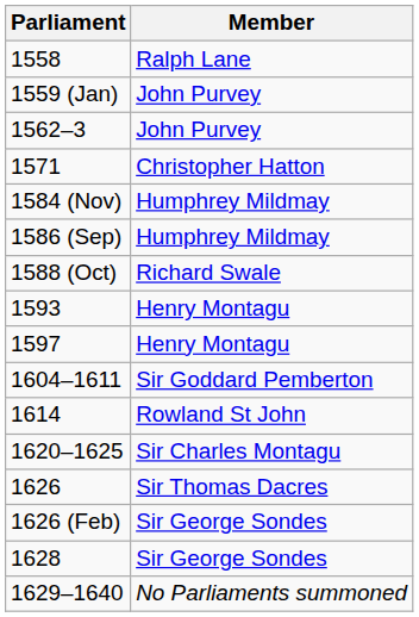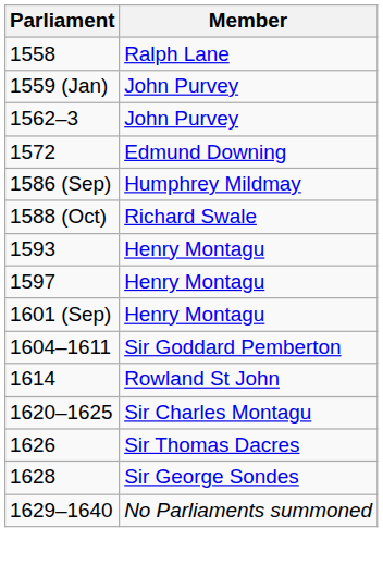 <table class="wikitable">
 <tr>
 <th>Parliament</th>
 <th>Member</th>
 </tr>
 <tr>
 <td>1558</td>
 <td><a href='#'>Ralph Lane</a></td>
 </tr>
 <tr>
 <td>1559 (Jan)</td>
 <td><a href='#'>John Purvey</a></td>
 </tr>
 <tr>
 <td>1562–3</td>
 <td><a href='#'>John Purvey</a></td>
 </tr>
 <tr>
-<td>1571</td>
-<td><a href='#'>Christopher Hatton</a></td>
-</tr>
-<tr>
-<td>1584 (Nov)</td>
-<td><a href='#'>Humphrey Mildmay</a></td>
+<td>1572</td>
+<td><a href='#'>Edmund Downing</a></td>
 </tr>
 <tr>
 <td>1586 (Sep)</td>
 <td><a href='#'>Humphrey Mildmay</a></td>
 </tr>
 <tr>
 <td>1588 (Oct)</td>
 <td><a href='#'>Richard Swale</a></td>
 </tr>
 <tr>
 <td>1593</td>
 <td><a href='#'>Henry Montagu</a></td>
 </tr>
 <tr>
 <td>1597</td>
+<td><a href='#'>Henry Montagu</a></td>
+</tr>
+<tr>
+<td>1601 (Sep)</td>
 <td><a href='#'>Henry Montagu</a></td>
 </tr>
 <tr>
 <td>1604–1611</td>
 <td><a href='#'>Sir Goddard Pemberton</a></td>
 </tr>
 <tr>
 <td>1614</td>
 <td><a href='#'>Rowland St John</a></td>
 </tr>
 <tr>
 <td>1620–1625</td>
 <td><a href='#'>Sir Charles Montagu</a></td>
 </tr>
 <tr>
 <td>1626</td>
 <td><a href='#'>Sir Thomas Dacres</a></td>
 </tr>
 <tr>
-<td>1626 (Feb)</td>
-<td><a href='#'>Sir George Sondes</a></td>
-</tr>
-<tr>
 <td>1628</td>
 <td><a href='#'>Sir George Sondes</a></td>
 </tr>
 <tr>
 <td>1629–1640</td>
 <td><em>No Parliaments summoned</em></td>
 </tr>
 </table>
